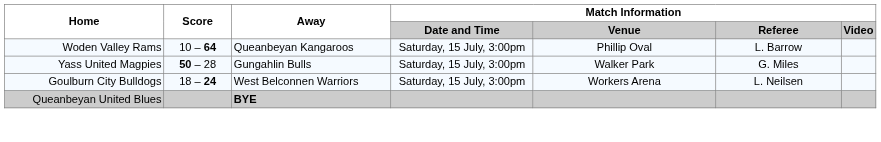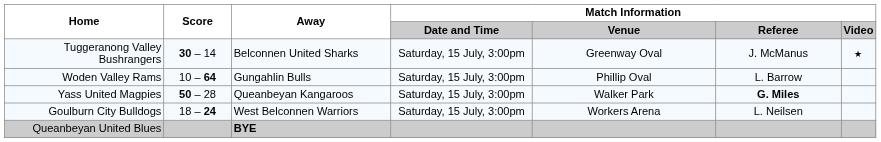 <table border="1" cellpadding="3" cellspacing="0" width="100%" style="border-collapse:collapse;  text-align:center;">
 <tr>
 <th rowspan="2" width="19%">Home</th>
 <th rowspan="2" width="8%">Score</th>
 <th rowspan="2" width="19%">Away</th>
 <th colspan="4">Match Information</th>
 </tr>
 <tr style="background:#CCCCCC">
 <th width="17%">Date and Time</th>
 <th width="22%">Venue</th>
 <th width="50%">Referee</th>
 <th>Video</th>
 </tr>
 <tr style="text-align:center; background:#f5faff;">
+<td align="right">Tuggeranong Valley Bushrangers </td>
+<td><strong>30</strong> – 14</td>
+<td align="left"> Belconnen United Sharks</td>
+<td>Saturday, 15 July, 3:00pm</td>
+<td>Greenway Oval</td>
+<td>J. McManus</td>
+<td><small>★</small></td>
+</tr>
+<tr style="text-align:center; background:#f5faff;">
 <td align="right">Woden Valley Rams </td>
 <td>10 – <strong>64</strong></td>
-<td align="left"> Queanbeyan Kangaroos</td>
+<td align="left"> Gungahlin Bulls</td>
 <td>Saturday, 15 July, 3:00pm</td>
 <td>Phillip Oval</td>
 <td>L. Barrow</td>
 <td></td>
 </tr>
 <tr style="text-align:center; background:#f5faff;">
 <td align="right">Yass United Magpies </td>
 <td><strong>50</strong> – 28</td>
-<td align="left"> Gungahlin Bulls</td>
+<td align="left"> Queanbeyan Kangaroos</td>
 <td>Saturday, 15 July, 3:00pm</td>
 <td>Walker Park</td>
-<td>G. Miles</td>
+<td><strong>G. Miles</strong></td>
 <td></td>
 </tr>
 <tr style="text-align:center; background:#f5faff;">
 <td align="right">Goulburn City Bulldogs </td>
 <td>18 – <strong>24</strong></td>
 <td align="left"> West Belconnen Warriors</td>
 <td>Saturday, 15 July, 3:00pm</td>
 <td>Workers Arena</td>
 <td>L. Neilsen</td>
 <td></td>
 </tr>
 <tr style="text-align:center; background:#CCCCCC;">
 <td align="right">Queanbeyan United Blues </td>
 <td></td>
 <td align="left"><strong>BYE</strong></td>
 <td></td>
 <td></td>
 <td></td>
 <td></td>
 </tr>
 </table>
